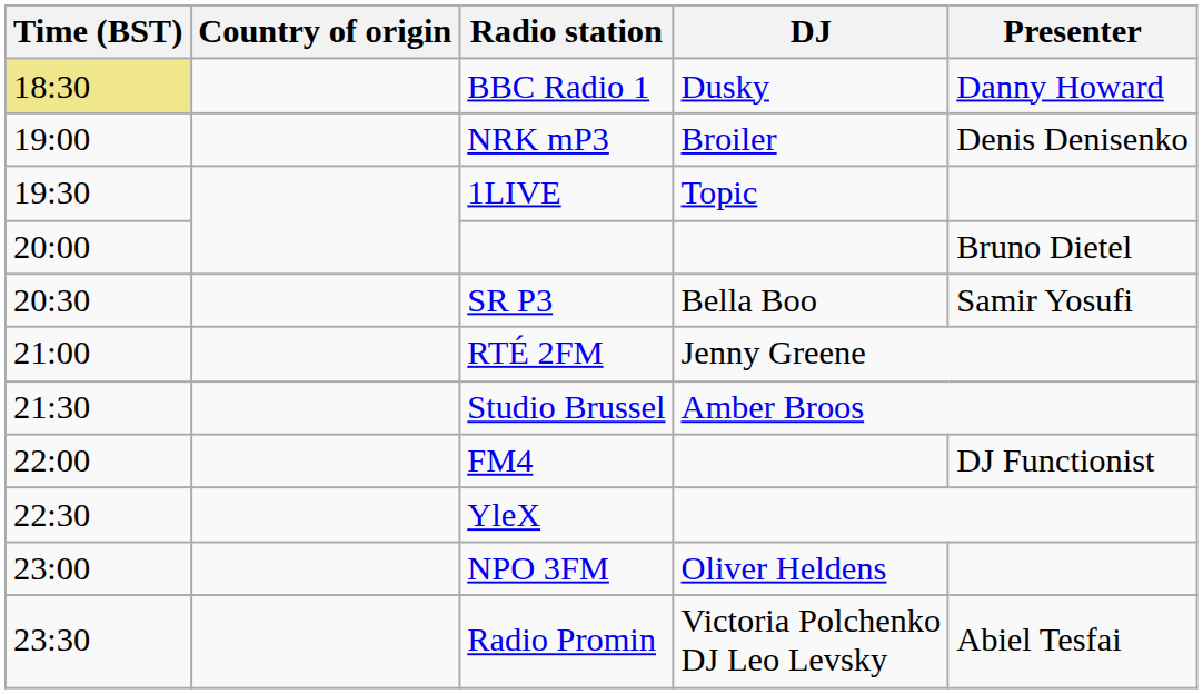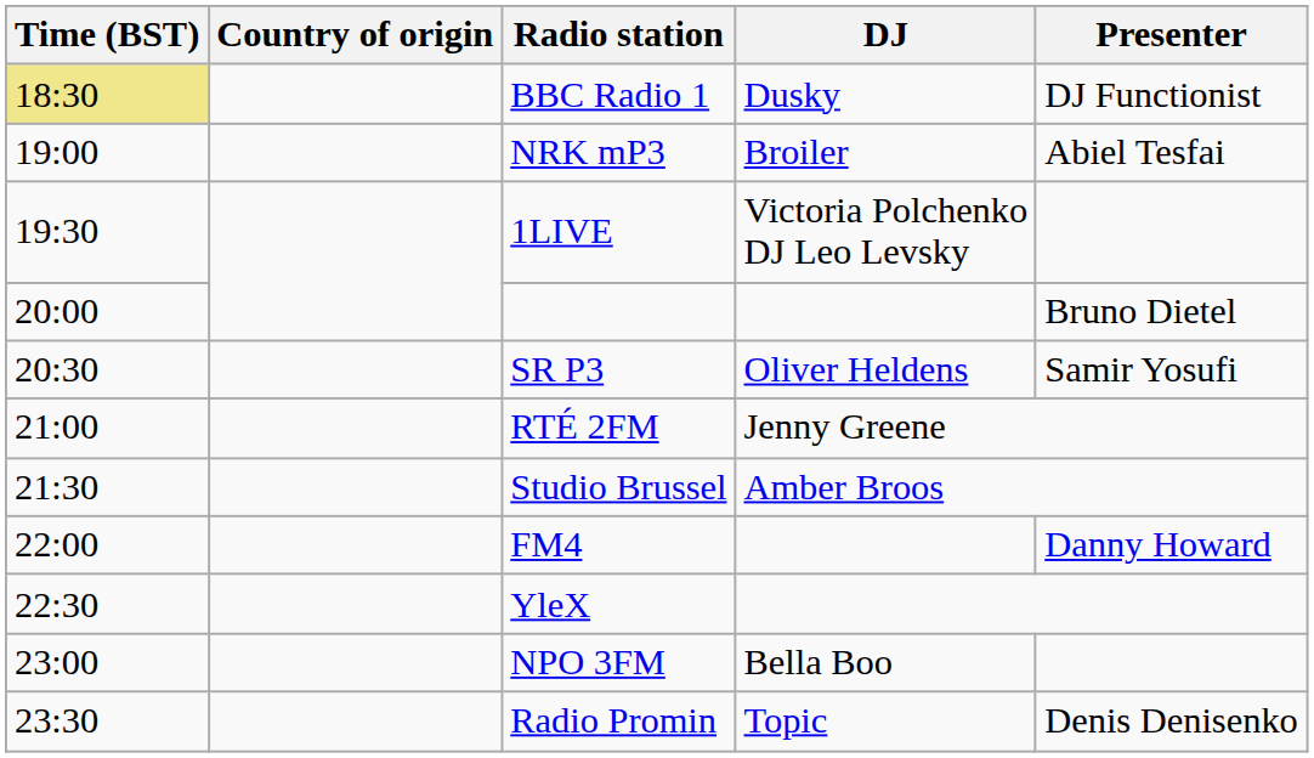 <table class="wikitable">
 <tr>
 <th>Time (BST)</th>
 <th>Country of origin</th>
 <th>Radio station</th>
 <th>DJ</th>
 <th>Presenter</th>
 </tr>
 <tr>
 <td style="background: khaki;">18:30</td>
 <td></td>
 <td><a href='#'>BBC Radio 1</a></td>
 <td><a href='#'>Dusky</a></td>
-<td><a href='#'>Danny Howard</a></td>
+<td>DJ Functionist</td>
 </tr>
 <tr>
 <td>19:00</td>
 <td></td>
 <td><a href='#'>NRK mP3</a></td>
 <td><a href='#'>Broiler</a></td>
-<td>Denis Denisenko</td>
+<td>Abiel Tesfai</td>
 </tr>
 <tr>
 <td>19:30</td>
 <td rowspan="2"></td>
 <td><a href='#'>1LIVE</a></td>
-<td><a href='#'>Topic</a></td>
+<td>Victoria Polchenko<br>DJ Leo Levsky</td>
 <td></td>
 </tr>
 <tr>
 <td>20:00</td>
 <td></td>
 <td></td>
 <td>Bruno Dietel</td>
 </tr>
 <tr>
 <td>20:30</td>
 <td></td>
 <td><a href='#'>SR P3</a></td>
-<td>Bella Boo</td>
+<td><a href='#'>Oliver Heldens</a></td>
 <td>Samir Yosufi</td>
 </tr>
 <tr>
 <td>21:00</td>
 <td></td>
 <td><a href='#'>RTÉ 2FM</a></td>
 <td colspan="2">Jenny Greene</td>
 </tr>
 <tr>
 <td>21:30</td>
 <td></td>
 <td><a href='#'>Studio Brussel</a></td>
 <td colspan="2"><a href='#'>Amber Broos</a></td>
 </tr>
 <tr>
 <td>22:00</td>
 <td></td>
 <td><a href='#'>FM4</a></td>
 <td></td>
-<td>DJ Functionist</td>
+<td><a href='#'>Danny Howard</a></td>
 </tr>
 <tr>
 <td>22:30</td>
 <td></td>
 <td><a href='#'>YleX</a></td>
 <td colspan="2"></td>
 </tr>
 <tr>
 <td>23:00</td>
 <td></td>
 <td><a href='#'>NPO 3FM</a></td>
-<td><a href='#'>Oliver Heldens</a></td>
+<td>Bella Boo</td>
 <td></td>
 </tr>
 <tr>
 <td>23:30</td>
 <td></td>
 <td><a href='#'>Radio Promin</a></td>
-<td>Victoria Polchenko<br>DJ Leo Levsky</td>
-<td>Abiel Tesfai</td>
+<td><a href='#'>Topic</a></td>
+<td>Denis Denisenko</td>
 </tr>
 </table>
